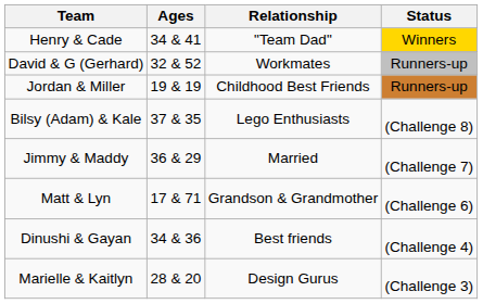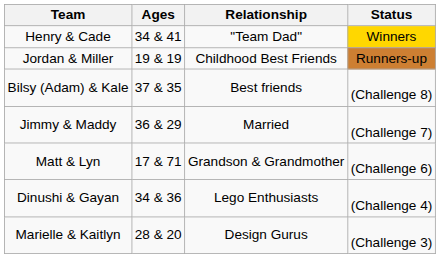 <table class="wikitable" style="text-align:center">
 <tr valign="top">
 <th>Team</th>
 <th>Ages</th>
 <th>Relationship</th>
 <th>Status</th>
 </tr>
 <tr>
 <td>Henry & Cade</td>
 <td>34 & 41</td>
 <td>"Team Dad"</td>
 <td style="background:gold">Winners</td>
 </tr>
 <tr>
-<td>David & G (Gerhard)</td>
-<td>32 & 52</td>
-<td>Workmates</td>
-<td style="background:silver">Runners-up</td>
-</tr>
-<tr>
 <td>Jordan & Miller</td>
 <td>19 & 19</td>
 <td>Childhood Best Friends</td>
 <td style="background: #CD7F32">Runners-up</td>
 </tr>
 <tr>
 <td>Bilsy (Adam) & Kale</td>
 <td>37 & 35</td>
-<td>Lego Enthusiasts</td>
+<td>Best friends</td>
 <td><br>(Challenge 8)</td>
 </tr>
 <tr>
 <td>Jimmy & Maddy</td>
 <td>36 & 29</td>
 <td>Married</td>
 <td><br>(Challenge 7)</td>
 </tr>
 <tr>
 <td>Matt & Lyn</td>
 <td>17 & 71</td>
 <td>Grandson & Grandmother</td>
 <td><br>(Challenge 6)</td>
 </tr>
 <tr>
 <td>Dinushi & Gayan</td>
 <td>34 & 36</td>
-<td>Best friends</td>
+<td>Lego Enthusiasts</td>
 <td><br>(Challenge 4)</td>
 </tr>
 <tr>
 <td>Marielle & Kaitlyn</td>
 <td>28 & 20</td>
 <td>Design Gurus</td>
 <td><br>(Challenge 3)</td>
 </tr>
 </table>
